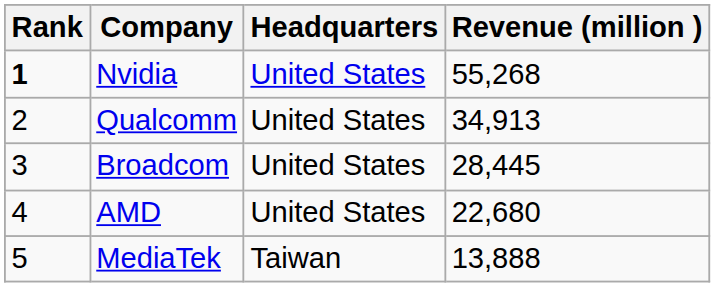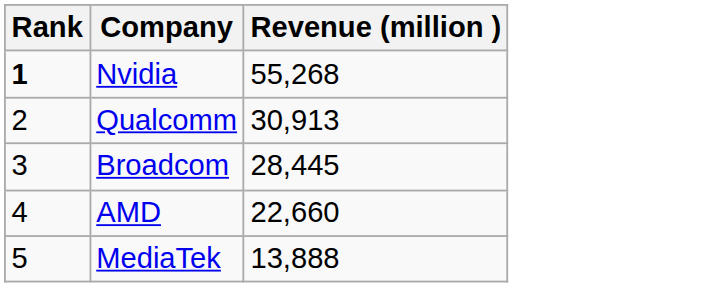 <table class="wikitable">
 <tr>
 <th>Rank</th>
 <th>Company</th>
-<th>Headquarters</th>
 <th>Revenue (million )</th>
 </tr>
 <tr>
 <td><strong>1</strong></td>
 <td><a href='#'>Nvidia</a></td>
-<td><a href='#'>United States</a></td>
 <td>55,268</td>
 </tr>
 <tr>
 <td>2</td>
 <td><a href='#'>Qualcomm</a></td>
-<td>United States</td>
-<td>34,913</td>
+<td>30,913</td>
 </tr>
 <tr>
 <td>3</td>
 <td><a href='#'>Broadcom</a></td>
-<td>United States</td>
 <td>28,445</td>
 </tr>
 <tr>
 <td>4</td>
 <td><a href='#'>AMD</a></td>
-<td>United States</td>
-<td>22,680</td>
+<td>22,660</td>
 </tr>
 <tr>
 <td>5</td>
 <td><a href='#'>MediaTek</a></td>
-<td>Taiwan</td>
 <td>13,888</td>
 </tr>
 </table>
